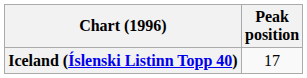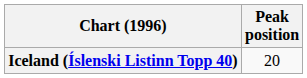 <table class="wikitable sortable plainrowheaders" style="text-align:center">
 <tr>
 <th>Chart (1996)</th>
 <th>Peak<br>position</th>
 </tr>
 <tr>
 </tr>
 <tr>
 </tr>
 <tr>
 <th scope="row">Iceland (<a href='#'>Íslenski Listinn Topp 40</a>)</th>
-<td>17</td>
+<td>20</td>
 </tr>
 <tr>
 </tr>
 <tr>
 </tr>
 <tr>
 </tr>
 <tr>
 </tr>
 <tr>
 </tr>
 <tr>
 </tr>
 <tr>
 </tr>
 <tr>
 </tr>
 </table>
